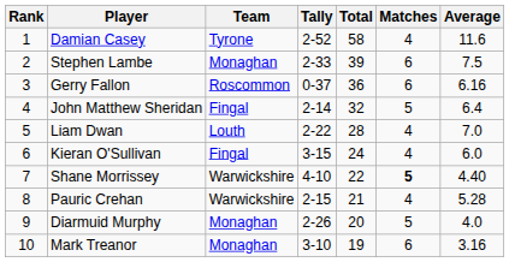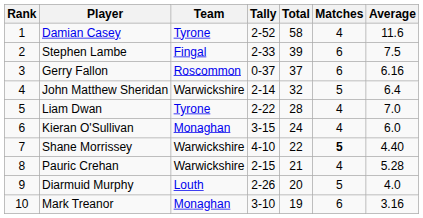 <table class="wikitable">
 <tr>
 <th>Rank</th>
 <th>Player</th>
 <th>Team</th>
 <th>Tally</th>
 <th>Total</th>
 <th>Matches</th>
 <th>Average</th>
 </tr>
 <tr>
 <td rowspan=1 align=center>1</td>
 <td><a href='#'>Damian Casey</a></td>
 <td><a href='#'>Tyrone</a></td>
 <td align=center>2-52</td>
 <td align=center>58</td>
 <td align=center>4</td>
 <td align=center>11.6</td>
 </tr>
 <tr>
 <td rowspan=1 align=center>2</td>
 <td>Stephen Lambe</td>
-<td><a href='#'>Monaghan</a></td>
+<td><a href='#'>Fingal</a></td>
 <td align=center>2-33</td>
 <td align=center>39</td>
 <td align=center>6</td>
 <td align=center>7.5</td>
 </tr>
 <tr>
 <td rowspan=1 align=center>3</td>
 <td>Gerry Fallon</td>
 <td><a href='#'>Roscommon</a></td>
 <td align=center>0-37</td>
-<td align=center>36</td>
+<td align=center>37</td>
 <td align=center>6</td>
 <td align=center>6.16</td>
 </tr>
 <tr>
 <td rowspan=1 align=center>4</td>
 <td>John Matthew Sheridan</td>
-<td><a href='#'>Fingal</a></td>
+<td>Warwickshire</td>
 <td align=center>2-14</td>
 <td align=center>32</td>
 <td align=center>5</td>
 <td align=center>6.4</td>
 </tr>
 <tr>
 <td rowspan=1 align=center>5</td>
 <td>Liam Dwan</td>
-<td><a href='#'>Louth</a></td>
+<td><a href='#'>Tyrone</a></td>
 <td align=center>2-22</td>
 <td align=center>28</td>
 <td align=center>4</td>
 <td align=center>7.0</td>
 </tr>
 <tr>
 <td rowspan=1 align=center>6</td>
 <td>Kieran O'Sullivan</td>
-<td><a href='#'>Fingal</a></td>
+<td><a href='#'>Monaghan</a></td>
 <td align=center>3-15</td>
 <td align=center>24</td>
 <td align=center>4</td>
 <td align=center>6.0</td>
 </tr>
 <tr>
 <td rowspan=1 align=center>7</td>
 <td>Shane Morrissey</td>
 <td>Warwickshire</td>
 <td align=center>4-10</td>
 <td align=center>22</td>
 <td align=center><strong>5</strong></td>
 <td align=center>4.40</td>
 </tr>
 <tr>
 <td rowspan=1 align=center>8</td>
 <td>Pauric Crehan</td>
 <td>Warwickshire</td>
 <td align=center>2-15</td>
 <td align=center>21</td>
 <td align=center>4</td>
 <td align=center>5.28</td>
 </tr>
 <tr>
 <td rowspan=1 align=center>9</td>
 <td>Diarmuid Murphy</td>
-<td><a href='#'>Monaghan</a></td>
+<td><a href='#'>Louth</a></td>
 <td align=center>2-26</td>
 <td align=center>20</td>
 <td align=center>5</td>
 <td align=center>4.0</td>
 </tr>
 <tr>
 <td rowspan=1 align=center>10</td>
 <td>Mark Treanor</td>
 <td><a href='#'>Monaghan</a></td>
 <td align=center>3-10</td>
 <td align=center>19</td>
 <td align=center>6</td>
 <td align=center>3.16</td>
 </tr>
 </table>
